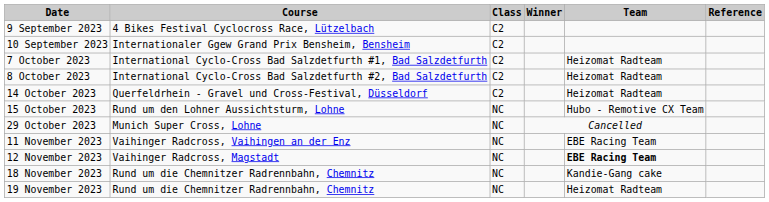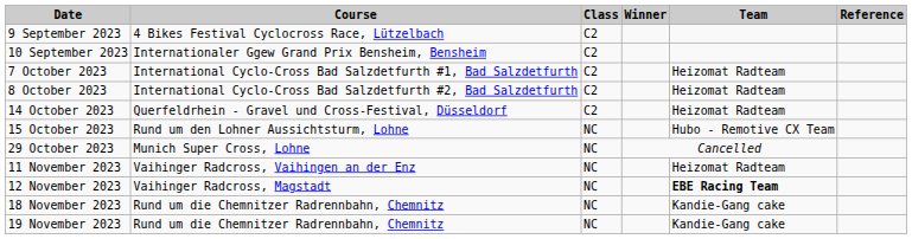 <table class="wikitable sortable alternance ">
 <tr>
 <th scope="col" style="background-color:#CCCCCC;">Date</th>
 <th scope="col" style="background-color:#CCCCCC;">Course</th>
 <th scope="col" style="background-color:#CCCCCC;">Class</th>
 <th scope="col" style="background-color:#CCCCCC;">Winner</th>
 <th scope="col" style="background-color:#CCCCCC;">Team</th>
 <th scope="col" style="background-color:#CCCCCC;">Reference</th>
 </tr>
 <tr>
 <td>9 September 2023</td>
 <td> 4 Bikes Festival Cyclocross Race, <a href='#'>Lützelbach</a></td>
 <td>C2</td>
 <td></td>
 <td></td>
 <td></td>
 </tr>
 <tr>
 <td>10 September 2023</td>
 <td> Internationaler Ggew Grand Prix Bensheim, <a href='#'>Bensheim</a></td>
 <td>C2</td>
 <td></td>
 <td></td>
 <td></td>
 </tr>
 <tr>
 <td>7 October 2023</td>
 <td> International Cyclo-Cross Bad Salzdetfurth #1, <a href='#'>Bad Salzdetfurth</a></td>
 <td>C2</td>
 <td></td>
 <td>Heizomat Radteam</td>
 <td></td>
 </tr>
 <tr>
 <td>8 October 2023</td>
 <td> International Cyclo-Cross Bad Salzdetfurth #2, <a href='#'>Bad Salzdetfurth</a></td>
 <td>C2</td>
 <td></td>
 <td>Heizomat Radteam</td>
 <td></td>
 </tr>
 <tr>
 <td>14 October 2023</td>
 <td> Querfeldrhein - Gravel und Cross-Festival, <a href='#'>Düsseldorf</a></td>
 <td>C2</td>
 <td></td>
 <td>Heizomat Radteam</td>
 <td></td>
 </tr>
 <tr>
 <td>15 October 2023</td>
 <td> Rund um den Lohner Aussichtsturm, <a href='#'>Lohne</a></td>
 <td>NC</td>
 <td></td>
 <td>Hubo - Remotive CX Team</td>
 <td></td>
 </tr>
 <tr>
 <td>29 October 2023</td>
 <td> Munich Super Cross, <a href='#'>Lohne</a></td>
 <td>NC</td>
 <td align=center colspan="2"><em>Cancelled</em></td>
 <td></td>
 </tr>
 <tr>
 <td>11 November 2023</td>
 <td> Vaihinger Radcross, <a href='#'>Vaihingen an der Enz</a></td>
 <td>NC</td>
 <td></td>
-<td>EBE Racing Team</td>
+<td>Heizomat Radteam</td>
 <td></td>
 </tr>
 <tr>
 <td>12 November 2023</td>
 <td> Vaihinger Radcross, <a href='#'>Magstadt</a></td>
 <td>NC</td>
 <td></td>
 <td><strong>EBE Racing Team</strong></td>
 <td></td>
 </tr>
 <tr>
 <td>18 November 2023</td>
 <td> Rund um die Chemnitzer Radrennbahn, <a href='#'>Chemnitz</a></td>
 <td>NC</td>
 <td></td>
 <td>Kandie-Gang cake</td>
 <td></td>
 </tr>
 <tr>
 <td>19 November 2023</td>
 <td> Rund um die Chemnitzer Radrennbahn, <a href='#'>Chemnitz</a></td>
 <td>NC</td>
 <td></td>
-<td>Heizomat Radteam</td>
+<td>Kandie-Gang cake</td>
 <td></td>
 </tr>
 </table>
